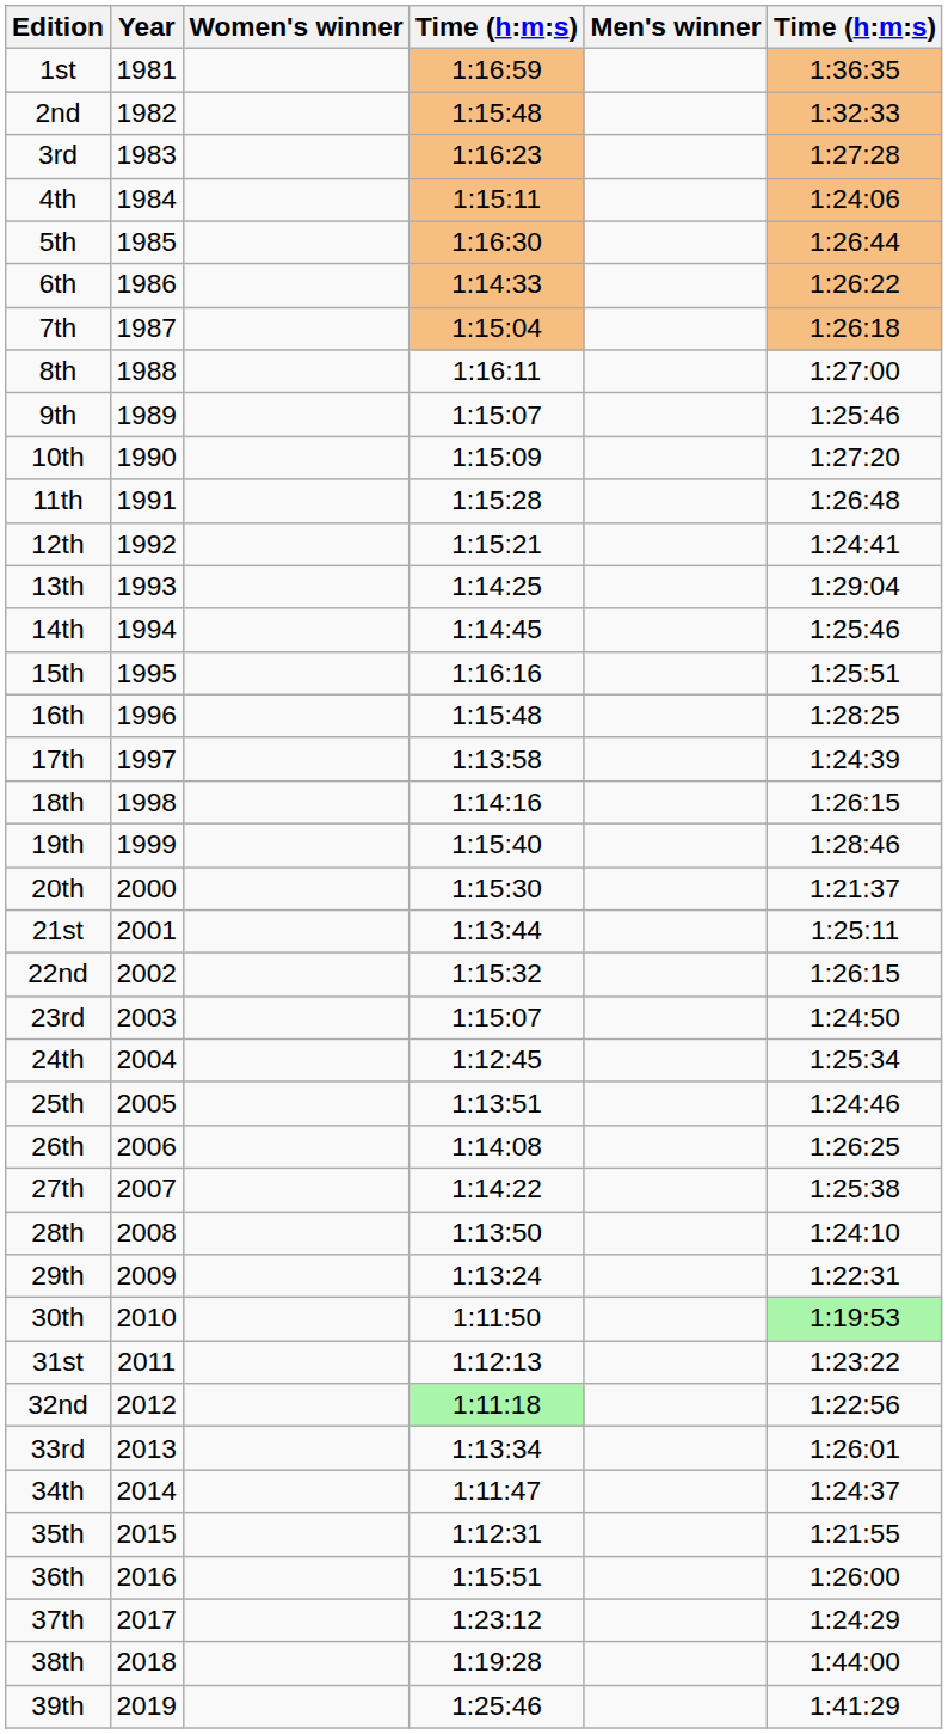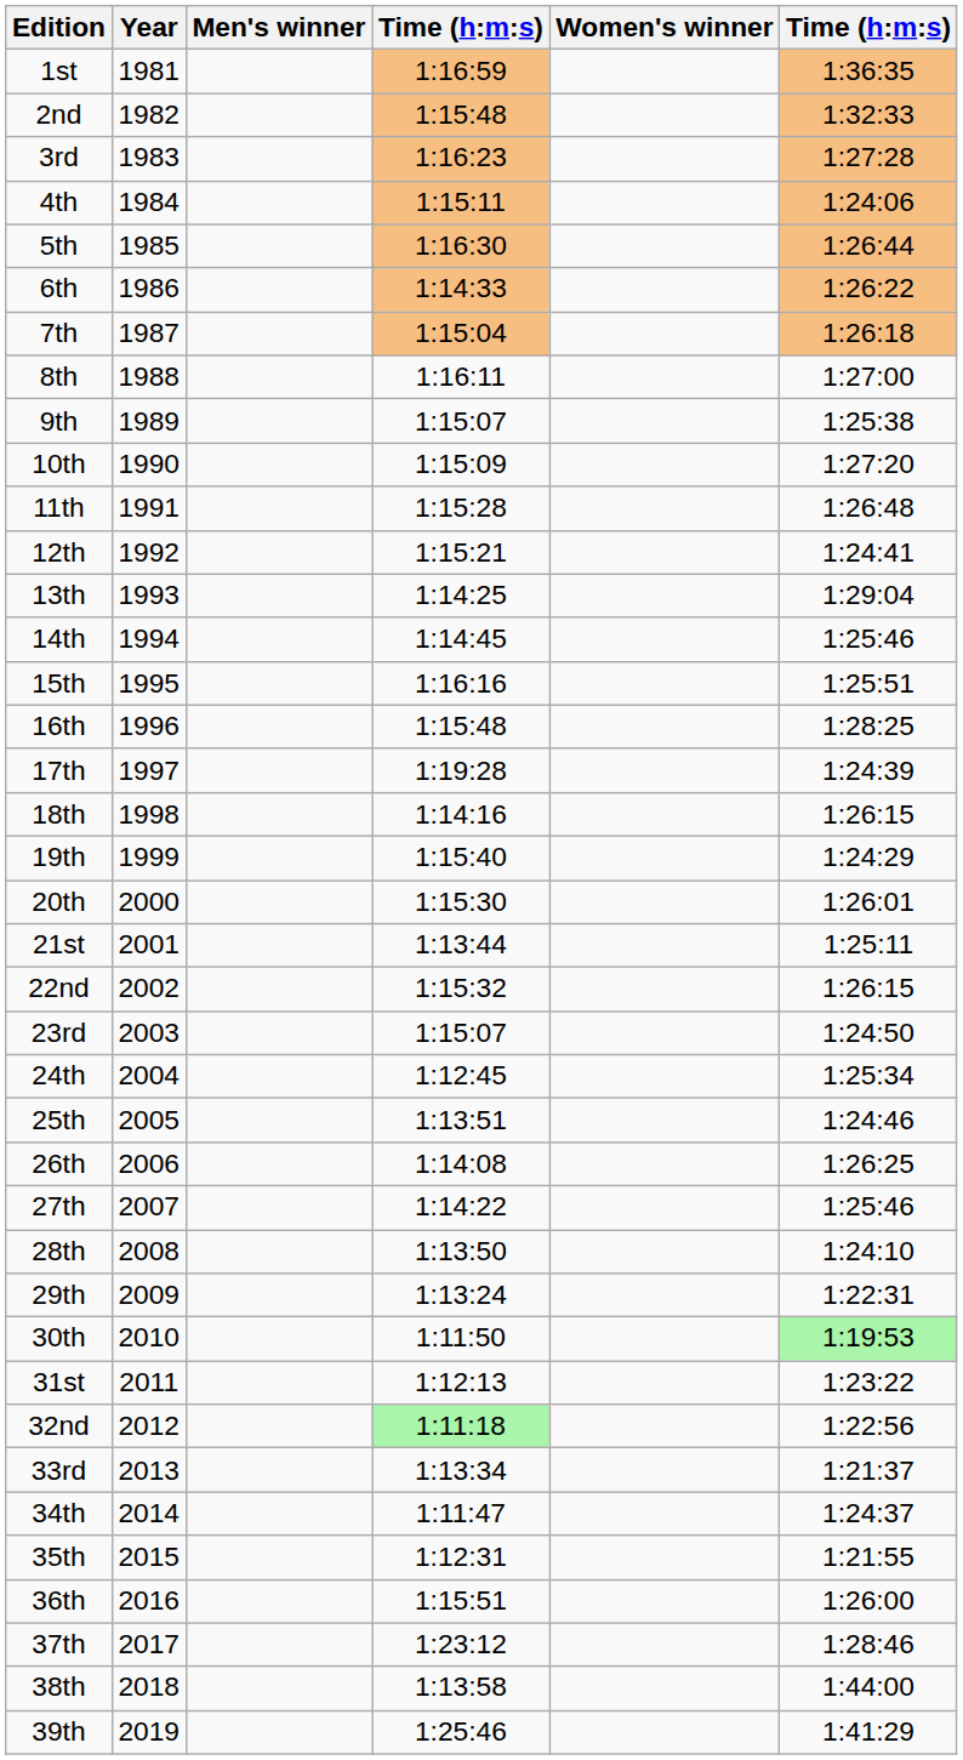 <table class="wikitable sortable" style="text-align:center">
 <tr>
 <th class=unsortable>Edition</th>
 <th>Year</th>
+<th class=unsortable>Men's winner</th>
+<th>Time (<a href='#'>h</a>:<a href='#'>m</a>:<a href='#'>s</a>)</th>
 <th class=unsortable>Women's winner</th>
-<th>Time (<a href='#'>h</a>:<a href='#'>m</a>:<a href='#'>s</a>)</th>
-<th class=unsortable>Men's winner</th>
 <th>Time (<a href='#'>h</a>:<a href='#'>m</a>:<a href='#'>s</a>)</th>
 </tr>
 <tr>
 <td>1st</td>
 <td>1981</td>
+<td align=left><br></td>
+<td bgcolor=#F7BE81>1:16:59</td>
 <td align=left></td>
-<td bgcolor=#F7BE81>1:16:59</td>
-<td align=left><br></td>
 <td bgcolor=#F7BE81>1:36:35</td>
 </tr>
 <tr>
 <td>2nd</td>
 <td>1982</td>
 <td align=left></td>
 <td bgcolor=#F7BE81>1:15:48</td>
 <td align=left></td>
 <td bgcolor=#F7BE81>1:32:33</td>
 </tr>
 <tr>
 <td>3rd</td>
 <td>1983</td>
 <td align=left></td>
 <td bgcolor=#F7BE81>1:16:23</td>
 <td align=left></td>
 <td bgcolor=#F7BE81>1:27:28</td>
 </tr>
 <tr>
 <td>4th</td>
 <td>1984</td>
 <td align=left></td>
 <td bgcolor=#F7BE81>1:15:11</td>
 <td align=left></td>
 <td bgcolor=#F7BE81>1:24:06</td>
 </tr>
 <tr>
 <td>5th</td>
 <td>1985</td>
 <td align=left></td>
 <td bgcolor=#F7BE81>1:16:30</td>
 <td align=left></td>
 <td bgcolor=#F7BE81>1:26:44</td>
 </tr>
 <tr>
 <td>6th</td>
 <td>1986</td>
+<td align=left><br></td>
+<td bgcolor=#F7BE81>1:14:33</td>
 <td align=left></td>
-<td bgcolor=#F7BE81>1:14:33</td>
-<td align=left><br></td>
 <td bgcolor=#F7BE81>1:26:22</td>
 </tr>
 <tr>
 <td>7th</td>
 <td>1987</td>
 <td align=left></td>
 <td bgcolor=#F7BE81>1:15:04</td>
 <td align=left></td>
 <td bgcolor=#F7BE81>1:26:18</td>
 </tr>
 <tr>
 <td>8th</td>
 <td>1988</td>
 <td align=left></td>
 <td>1:16:11</td>
 <td align=left></td>
 <td>1:27:00</td>
 </tr>
 <tr>
 <td>9th</td>
 <td>1989</td>
 <td align=left></td>
 <td>1:15:07</td>
 <td align=left></td>
-<td>1:25:46</td>
+<td>1:25:38</td>
 </tr>
 <tr>
 <td>10th</td>
 <td>1990</td>
 <td align=left></td>
 <td>1:15:09</td>
 <td align=left></td>
 <td>1:27:20</td>
 </tr>
 <tr>
 <td>11th</td>
 <td>1991</td>
 <td align=left></td>
 <td>1:15:28</td>
 <td align=left></td>
 <td>1:26:48</td>
 </tr>
 <tr>
 <td>12th</td>
 <td>1992</td>
 <td align=left></td>
 <td>1:15:21</td>
 <td align=left></td>
 <td>1:24:41</td>
 </tr>
 <tr>
 <td>13th</td>
 <td>1993</td>
 <td align=left></td>
 <td>1:14:25</td>
 <td align=left></td>
 <td>1:29:04</td>
 </tr>
 <tr>
 <td>14th</td>
 <td>1994</td>
 <td align=left></td>
 <td>1:14:45</td>
 <td align=left></td>
 <td>1:25:46</td>
 </tr>
 <tr>
 <td>15th</td>
 <td>1995</td>
 <td align=left></td>
 <td>1:16:16</td>
 <td align=left></td>
 <td>1:25:51</td>
 </tr>
 <tr>
 <td>16th</td>
 <td>1996</td>
 <td align=left></td>
 <td>1:15:48</td>
 <td align=left></td>
 <td>1:28:25</td>
 </tr>
 <tr>
 <td>17th</td>
 <td>1997</td>
 <td align=left></td>
-<td>1:13:58</td>
+<td>1:19:28</td>
 <td align=left></td>
 <td>1:24:39</td>
 </tr>
 <tr>
 <td>18th</td>
 <td>1998</td>
 <td align=left></td>
 <td>1:14:16</td>
 <td align=left></td>
 <td>1:26:15</td>
 </tr>
 <tr>
 <td>19th</td>
 <td>1999</td>
 <td align=left></td>
 <td>1:15:40</td>
 <td align=left></td>
-<td>1:28:46</td>
+<td>1:24:29</td>
 </tr>
 <tr>
 <td>20th</td>
 <td>2000</td>
 <td align=left></td>
 <td>1:15:30</td>
 <td align=left></td>
-<td>1:21:37</td>
+<td>1:26:01</td>
 </tr>
 <tr>
 <td>21st</td>
 <td>2001</td>
 <td align=left></td>
 <td>1:13:44</td>
 <td align=left></td>
 <td>1:25:11</td>
 </tr>
 <tr>
 <td>22nd</td>
 <td>2002</td>
 <td align=left></td>
 <td>1:15:32</td>
 <td align=left></td>
 <td>1:26:15</td>
 </tr>
 <tr>
 <td>23rd</td>
 <td>2003</td>
 <td align=left></td>
 <td>1:15:07</td>
 <td align=left></td>
 <td>1:24:50</td>
 </tr>
 <tr>
 <td>24th</td>
 <td>2004</td>
 <td align=left></td>
 <td>1:12:45</td>
 <td align=left></td>
 <td>1:25:34</td>
 </tr>
 <tr>
 <td>25th</td>
 <td>2005</td>
 <td align=left></td>
 <td>1:13:51</td>
 <td align=left></td>
 <td>1:24:46</td>
 </tr>
 <tr>
 <td>26th</td>
 <td>2006</td>
 <td align=left></td>
 <td>1:14:08</td>
 <td align=left></td>
 <td>1:26:25</td>
 </tr>
 <tr>
 <td>27th</td>
 <td>2007</td>
 <td align=left></td>
 <td>1:14:22</td>
 <td align=left></td>
-<td>1:25:38</td>
+<td>1:25:46</td>
 </tr>
 <tr>
 <td>28th</td>
 <td>2008</td>
 <td align=left></td>
 <td>1:13:50</td>
 <td align=left></td>
 <td>1:24:10</td>
 </tr>
 <tr>
 <td>29th</td>
 <td>2009</td>
 <td align=left></td>
 <td>1:13:24</td>
 <td align=left></td>
 <td>1:22:31</td>
 </tr>
 <tr>
 <td>30th</td>
 <td>2010</td>
 <td align=left></td>
 <td>1:11:50</td>
 <td align=left></td>
 <td bgcolor=#A9F5A9>1:19:53</td>
 </tr>
 <tr>
 <td>31st</td>
 <td>2011</td>
 <td align=left></td>
 <td>1:12:13</td>
 <td align=left></td>
 <td>1:23:22</td>
 </tr>
 <tr>
 <td>32nd</td>
 <td>2012</td>
 <td align=left></td>
 <td bgcolor=#A9F5A9>1:11:18</td>
 <td align=left></td>
 <td>1:22:56</td>
 </tr>
 <tr>
 <td>33rd</td>
 <td>2013</td>
 <td align=left></td>
 <td>1:13:34</td>
 <td align=left></td>
-<td>1:26:01</td>
+<td>1:21:37</td>
 </tr>
 <tr>
 <td>34th</td>
 <td>2014</td>
 <td align=left></td>
 <td>1:11:47</td>
 <td align=left></td>
 <td>1:24:37</td>
 </tr>
 <tr>
 <td>35th</td>
 <td>2015</td>
 <td align=left></td>
 <td>1:12:31</td>
 <td align=left></td>
 <td>1:21:55</td>
 </tr>
 <tr>
 <td>36th</td>
 <td>2016</td>
 <td align=left></td>
 <td>1:15:51</td>
 <td align=left></td>
 <td>1:26:00</td>
 </tr>
 <tr>
 <td>37th</td>
 <td>2017</td>
 <td align=left></td>
 <td>1:23:12</td>
 <td align=left></td>
-<td>1:24:29</td>
+<td>1:28:46</td>
 </tr>
 <tr>
 <td>38th</td>
 <td>2018</td>
 <td align=left></td>
-<td>1:19:28</td>
+<td>1:13:58</td>
 <td align=left></td>
 <td>1:44:00</td>
 </tr>
 <tr>
 <td>39th</td>
 <td>2019</td>
 <td align=left></td>
 <td>1:25:46</td>
 <td align=left></td>
 <td>1:41:29</td>
 </tr>
 </table>
